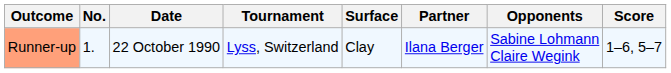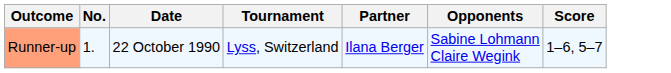 <table class="sortable wikitable" style=font-size:97%>
 <tr>
 <th>Outcome</th>
 <th>No.</th>
 <th>Date</th>
 <th>Tournament</th>
-<th>Surface</th>
 <th>Partner</th>
 <th>Opponents</th>
 <th>Score</th>
 </tr>
 <tr bgcolor="#f0f8ff">
 <td bgcolor="FFA07A">Runner-up</td>
 <td>1.</td>
 <td>22 October 1990</td>
 <td><a href='#'>Lyss</a>, Switzerland</td>
-<td>Clay</td>
 <td> <a href='#'>Ilana Berger</a></td>
 <td> <a href='#'>Sabine Lohmann</a> <br>  <a href='#'>Claire Wegink</a></td>
 <td>1–6, 5–7</td>
 </tr>
 </table>
